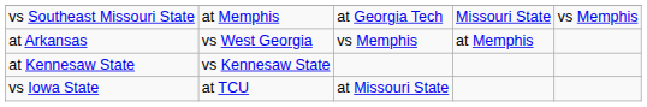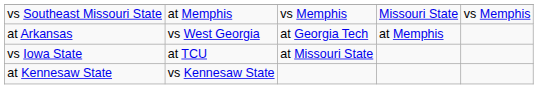 <table class="wikitable">
 <tr>
 </tr>
 <tr>
 <td>vs <a href='#'>Southeast Missouri State</a></td>
 <td>at <a href='#'>Memphis</a></td>
-<td>at <a href='#'>Georgia Tech</a></td>
+<td>vs <a href='#'>Memphis</a></td>
 <td><a href='#'>Missouri State</a></td>
 <td>vs <a href='#'>Memphis</a></td>
 </tr>
 <tr>
 <td>at <a href='#'>Arkansas</a></td>
 <td>vs <a href='#'>West Georgia</a></td>
-<td>vs <a href='#'>Memphis</a></td>
+<td>at <a href='#'>Georgia Tech</a></td>
 <td>at <a href='#'>Memphis</a></td>
+<td></td>
+</tr>
+<tr>
+<td>vs <a href='#'>Iowa State</a></td>
+<td>at <a href='#'>TCU</a></td>
+<td>at <a href='#'>Missouri State</a></td>
+<td></td>
 <td></td>
 </tr>
 <tr>
 <td>at <a href='#'>Kennesaw State</a></td>
 <td>vs <a href='#'>Kennesaw State</a></td>
 <td></td>
 <td></td>
 <td></td>
 </tr>
-<tr>
-<td>vs <a href='#'>Iowa State</a></td>
-<td>at <a href='#'>TCU</a></td>
-<td>at <a href='#'>Missouri State</a></td>
-<td></td>
-<td></td>
-</tr>
 </table>
